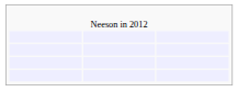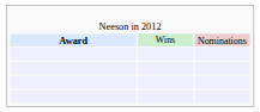 <table class="infobox" style="width: 25em; text-align: left; font-size: 70%; vertical-align: middle;">
 <tr>
 <td colspan="3" style="text-align:center;"><br>Neeson in 2012</td>
+</tr>
+<tr bgcolor=#D9E8FF style="text-align:center;">
+<th style="vertical-align: middle;">Award</th>
+<td style="background:#cceecc; font-size:8pt;" width="60px">Wins</td>
+<td style="background:#eecccc; font-size:8pt; vertical-align: middle;" width="60px">Nominations</td>
 </tr>
 <tr bgcolor=#eeeeff>
 <td align="center"><br></td>
 <td></td>
 <td></td>
 </tr>
 <tr bgcolor=#eeeeff>
 <td align="center"><br></td>
 <td></td>
 <td></td>
 </tr>
 <tr bgcolor=#eeeeff>
 <td align="center"><br></td>
 <td></td>
 <td></td>
 </tr>
 <tr bgcolor=#eeeeff>
 <td align="center"><br></td>
 <td></td>
 <td></td>
 </tr>
 </table>
